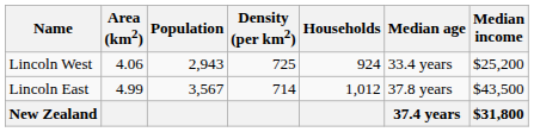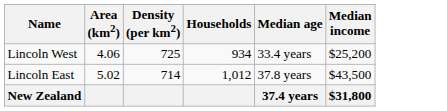 <table class="wikitable">
 <tr>
 <th>Name</th>
 <th>Area<br>(km<sup>2</sup>)</th>
-<th>Population</th>
 <th>Density<br>(per km<sup>2</sup>)</th>
 <th>Households</th>
 <th>Median age</th>
 <th>Median<br>income</th>
 </tr>
 <tr>
 <td>Lincoln West</td>
 <td style="text-align:right;">4.06</td>
-<td style="text-align:right;">2,943</td>
 <td style="text-align:right;">725</td>
-<td style="text-align:right;">924</td>
+<td style="text-align:right;">934</td>
 <td>33.4 years</td>
 <td>$25,200</td>
 </tr>
 <tr>
 <td>Lincoln East</td>
-<td style="text-align:right;">4.99</td>
-<td style="text-align:right;">3,567</td>
+<td style="text-align:right;">5.02</td>
 <td style="text-align:right;">714</td>
 <td style="text-align:right;">1,012</td>
 <td>37.8 years</td>
 <td>$43,500</td>
 </tr>
 <tr>
 <th>New Zealand</th>
 <th></th>
 <th></th>
 <th></th>
-<th></th>
 <th>37.4 years</th>
 <th style="text-align:left;">$31,800</th>
 </tr>
 </table>
